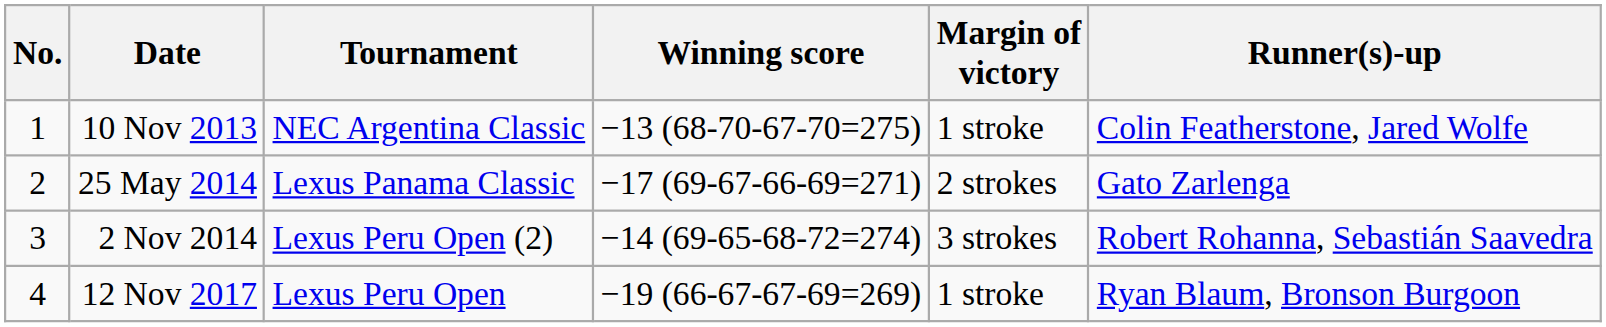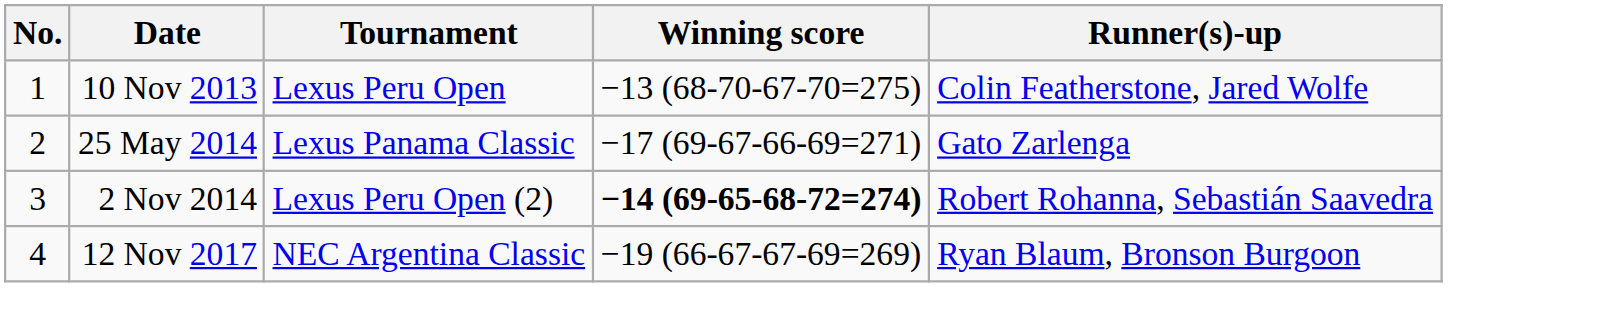 <table class="wikitable" style="font-size:95%;">
 <tr>
 <th>No.</th>
 <th>Date</th>
 <th>Tournament</th>
 <th>Winning score</th>
-<th>Margin of<br>victory</th>
 <th>Runner(s)-up</th>
 </tr>
 <tr>
 <td align=center>1</td>
 <td align=right>10 Nov <a href='#'>2013</a></td>
-<td><a href='#'>NEC Argentina Classic</a></td>
+<td><a href='#'>Lexus Peru Open</a></td>
 <td>−13 (68-70-67-70=275)</td>
-<td>1 stroke</td>
 <td> <a href='#'>Colin Featherstone</a>,  <a href='#'>Jared Wolfe</a></td>
 </tr>
 <tr>
 <td align=center>2</td>
 <td align=right>25 May <a href='#'>2014</a></td>
 <td><a href='#'>Lexus Panama Classic</a></td>
 <td>−17 (69-67-66-69=271)</td>
-<td>2 strokes</td>
 <td> <a href='#'>Gato Zarlenga</a></td>
 </tr>
 <tr>
 <td align=center>3</td>
 <td align=right>2 Nov 2014</td>
 <td><a href='#'>Lexus Peru Open</a> (2)</td>
-<td>−14 (69-65-68-72=274)</td>
-<td>3 strokes</td>
+<td><strong>−14 (69-65-68-72=274)</strong></td>
 <td> <a href='#'>Robert Rohanna</a>,  <a href='#'>Sebastián Saavedra</a></td>
 </tr>
 <tr>
 <td align=center>4</td>
 <td align=right>12 Nov <a href='#'>2017</a></td>
-<td><a href='#'>Lexus Peru Open</a></td>
+<td><a href='#'>NEC Argentina Classic</a></td>
 <td>−19 (66-67-67-69=269)</td>
-<td>1 stroke</td>
 <td> <a href='#'>Ryan Blaum</a>,  <a href='#'>Bronson Burgoon</a></td>
 </tr>
 </table>
